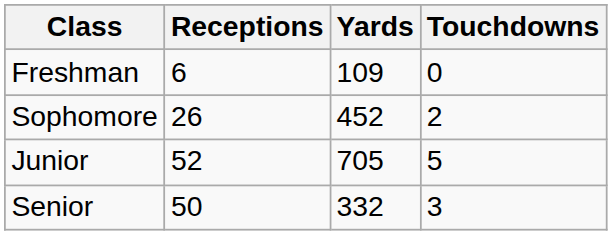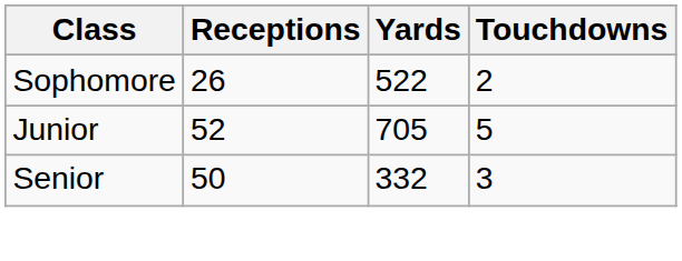 <table class="wikitable" border="1">
 <tr>
 <th>Class</th>
 <th>Receptions</th>
 <th>Yards</th>
 <th>Touchdowns</th>
 </tr>
 <tr>
-<td>Freshman</td>
-<td>6</td>
-<td>109</td>
-<td>0</td>
-</tr>
-<tr>
 <td>Sophomore</td>
 <td>26</td>
-<td>452</td>
+<td>522</td>
 <td>2</td>
 </tr>
 <tr>
 <td>Junior</td>
 <td>52</td>
 <td>705</td>
 <td>5</td>
 </tr>
 <tr>
 <td>Senior</td>
 <td>50</td>
 <td>332</td>
 <td>3</td>
 </tr>
 </table>
